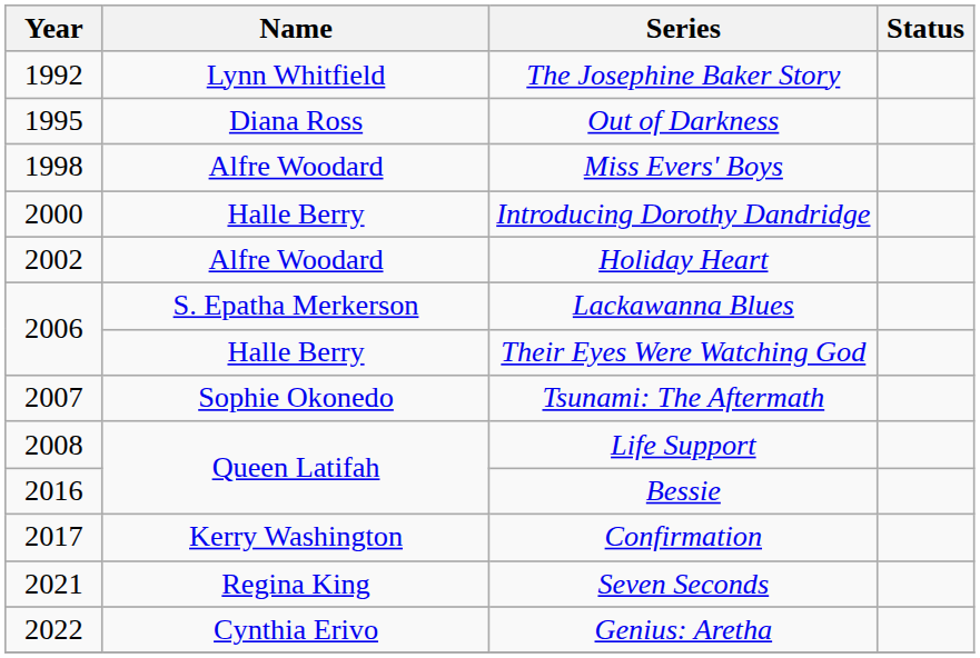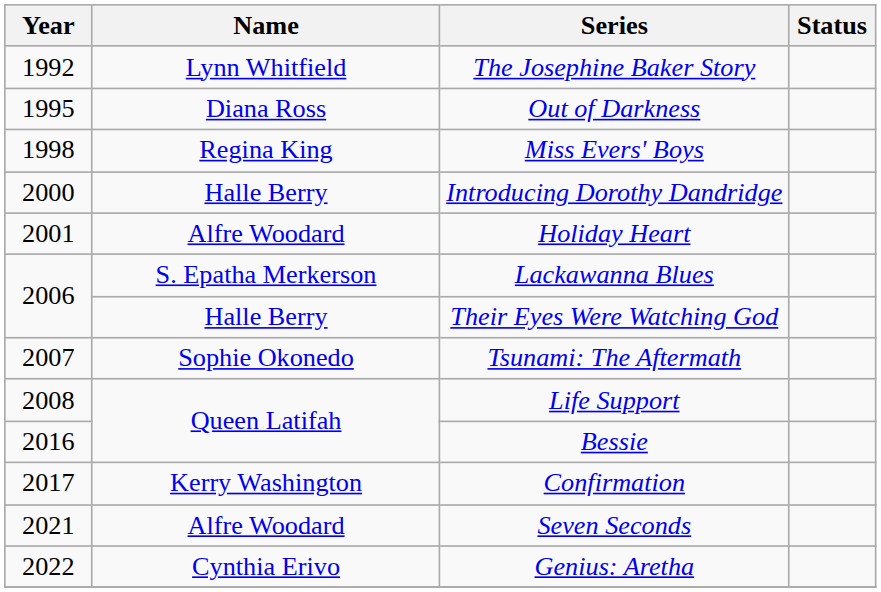 <table class="wikitable" style="text-align: center">
 <tr>
 <th style="width:10%;">Year</th>
 <th style="width:40%;">Name</th>
 <th style="width:40%;">Series</th>
 <th style="width:10%;">Status</th>
 </tr>
 <tr>
 <td>1992</td>
 <td><a href='#'>Lynn Whitfield</a></td>
 <td><em><a href='#'>The Josephine Baker Story</a></em></td>
 <td></td>
 </tr>
 <tr>
 <td>1995</td>
 <td><a href='#'>Diana Ross</a></td>
 <td><em><a href='#'>Out of Darkness</a></em></td>
 <td></td>
 </tr>
 <tr>
 <td>1998</td>
-<td><a href='#'>Alfre Woodard</a></td>
+<td><a href='#'>Regina King</a></td>
 <td><em><a href='#'>Miss Evers' Boys</a></em></td>
 <td></td>
 </tr>
 <tr>
 <td>2000</td>
 <td><a href='#'>Halle Berry</a></td>
 <td><em><a href='#'>Introducing Dorothy Dandridge</a></em></td>
 <td></td>
 </tr>
 <tr>
-<td>2002</td>
+<td>2001</td>
 <td><a href='#'>Alfre Woodard</a></td>
 <td><em><a href='#'>Holiday Heart</a></em></td>
 <td></td>
 </tr>
 <tr>
 <td rowspan="2">2006</td>
 <td><a href='#'>S. Epatha Merkerson</a></td>
 <td><em><a href='#'>Lackawanna Blues</a></em></td>
 <td></td>
 </tr>
 <tr>
 <td><a href='#'>Halle Berry</a></td>
 <td><em><a href='#'>Their Eyes Were Watching God</a></em></td>
 <td></td>
 </tr>
 <tr>
 <td>2007</td>
 <td><a href='#'>Sophie Okonedo</a></td>
 <td><em><a href='#'>Tsunami: The Aftermath</a></em></td>
 <td></td>
 </tr>
 <tr>
 <td>2008</td>
 <td rowspan="2"><a href='#'>Queen Latifah</a></td>
 <td><em><a href='#'>Life Support</a></em></td>
 <td></td>
 </tr>
 <tr>
 <td>2016</td>
 <td><em><a href='#'>Bessie</a></em></td>
 <td></td>
 </tr>
 <tr>
 <td>2017</td>
 <td><a href='#'>Kerry Washington</a></td>
 <td><em><a href='#'>Confirmation</a></em></td>
 <td></td>
 </tr>
 <tr>
 <td>2021</td>
-<td><a href='#'>Regina King</a></td>
+<td><a href='#'>Alfre Woodard</a></td>
 <td><em><a href='#'>Seven Seconds</a></em></td>
 <td></td>
 </tr>
 <tr>
 <td>2022</td>
 <td><a href='#'>Cynthia Erivo</a></td>
 <td><em><a href='#'>Genius: Aretha</a></em></td>
 <td></td>
 </tr>
 <tr>
 </tr>
 </table>
